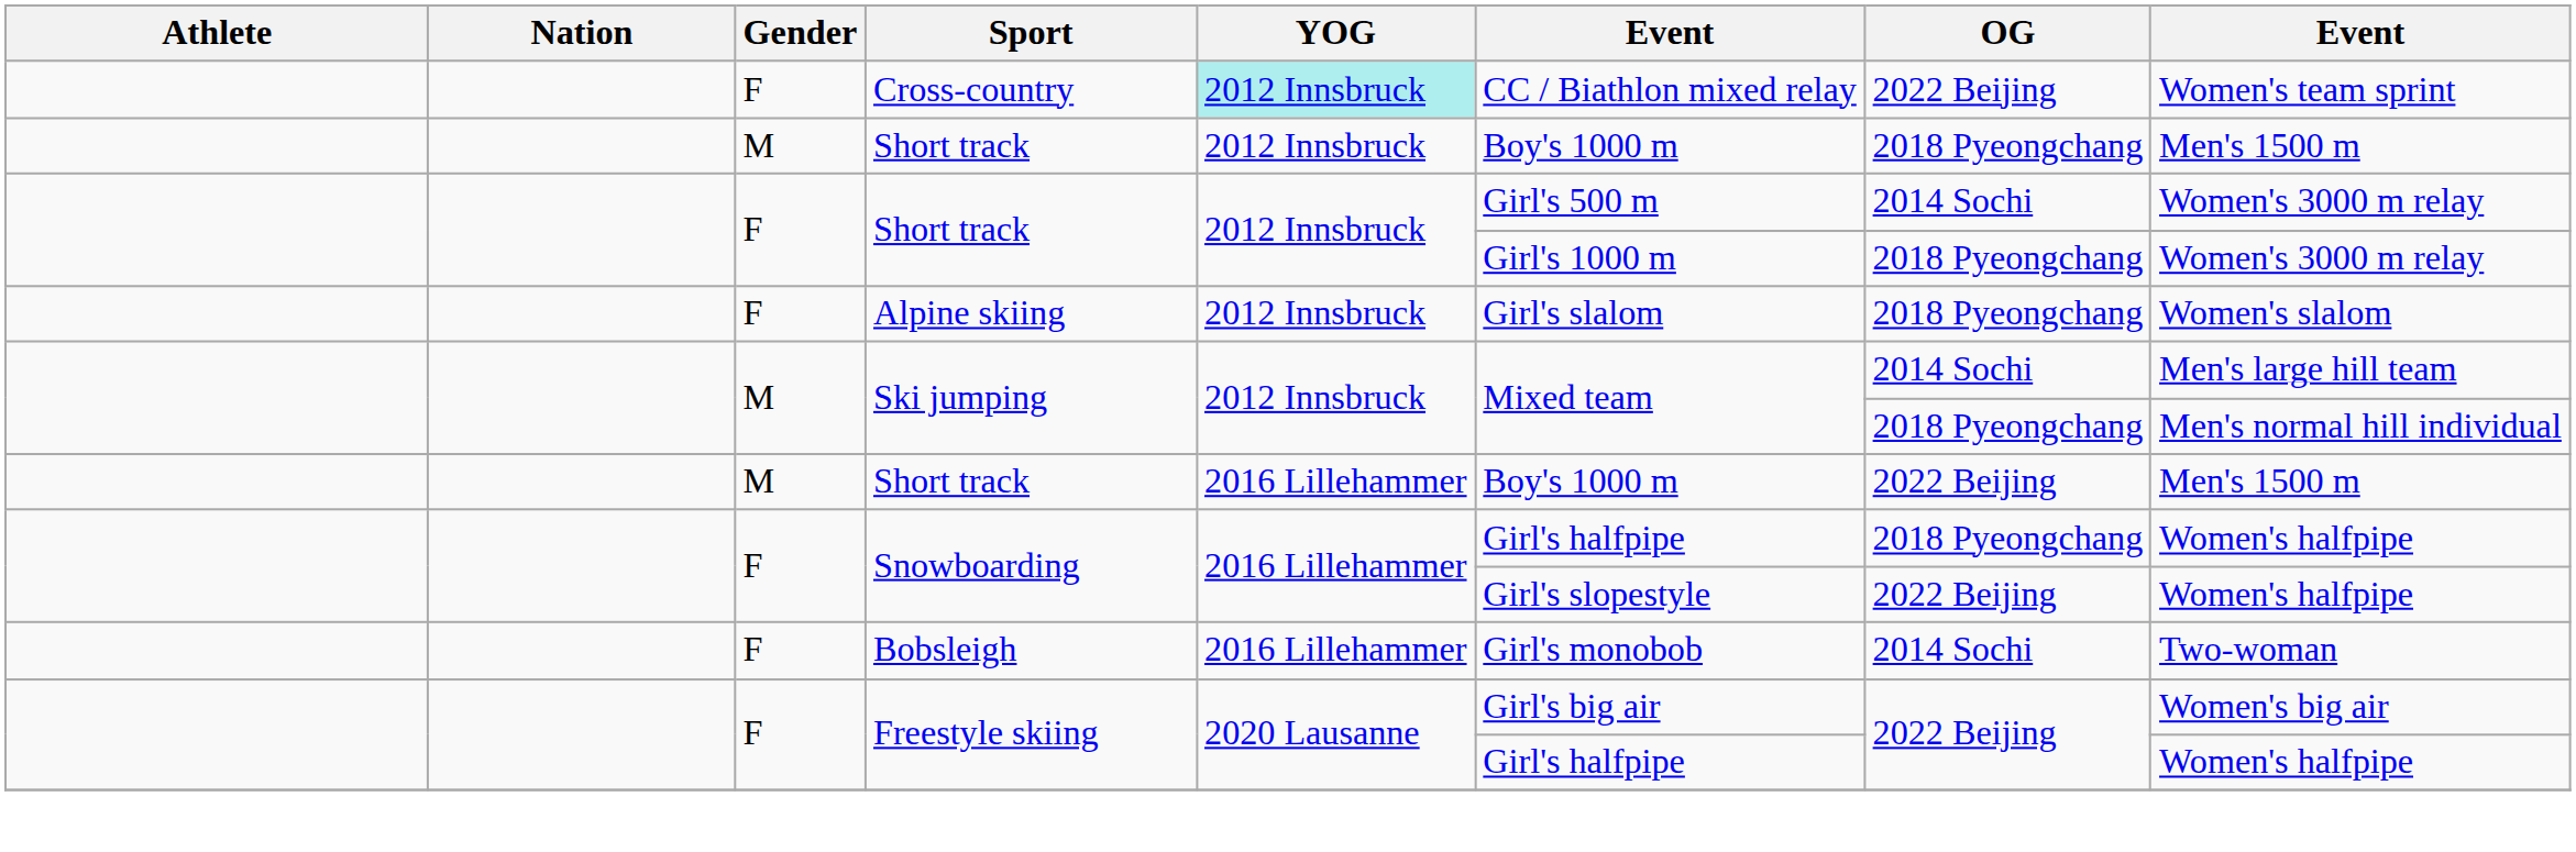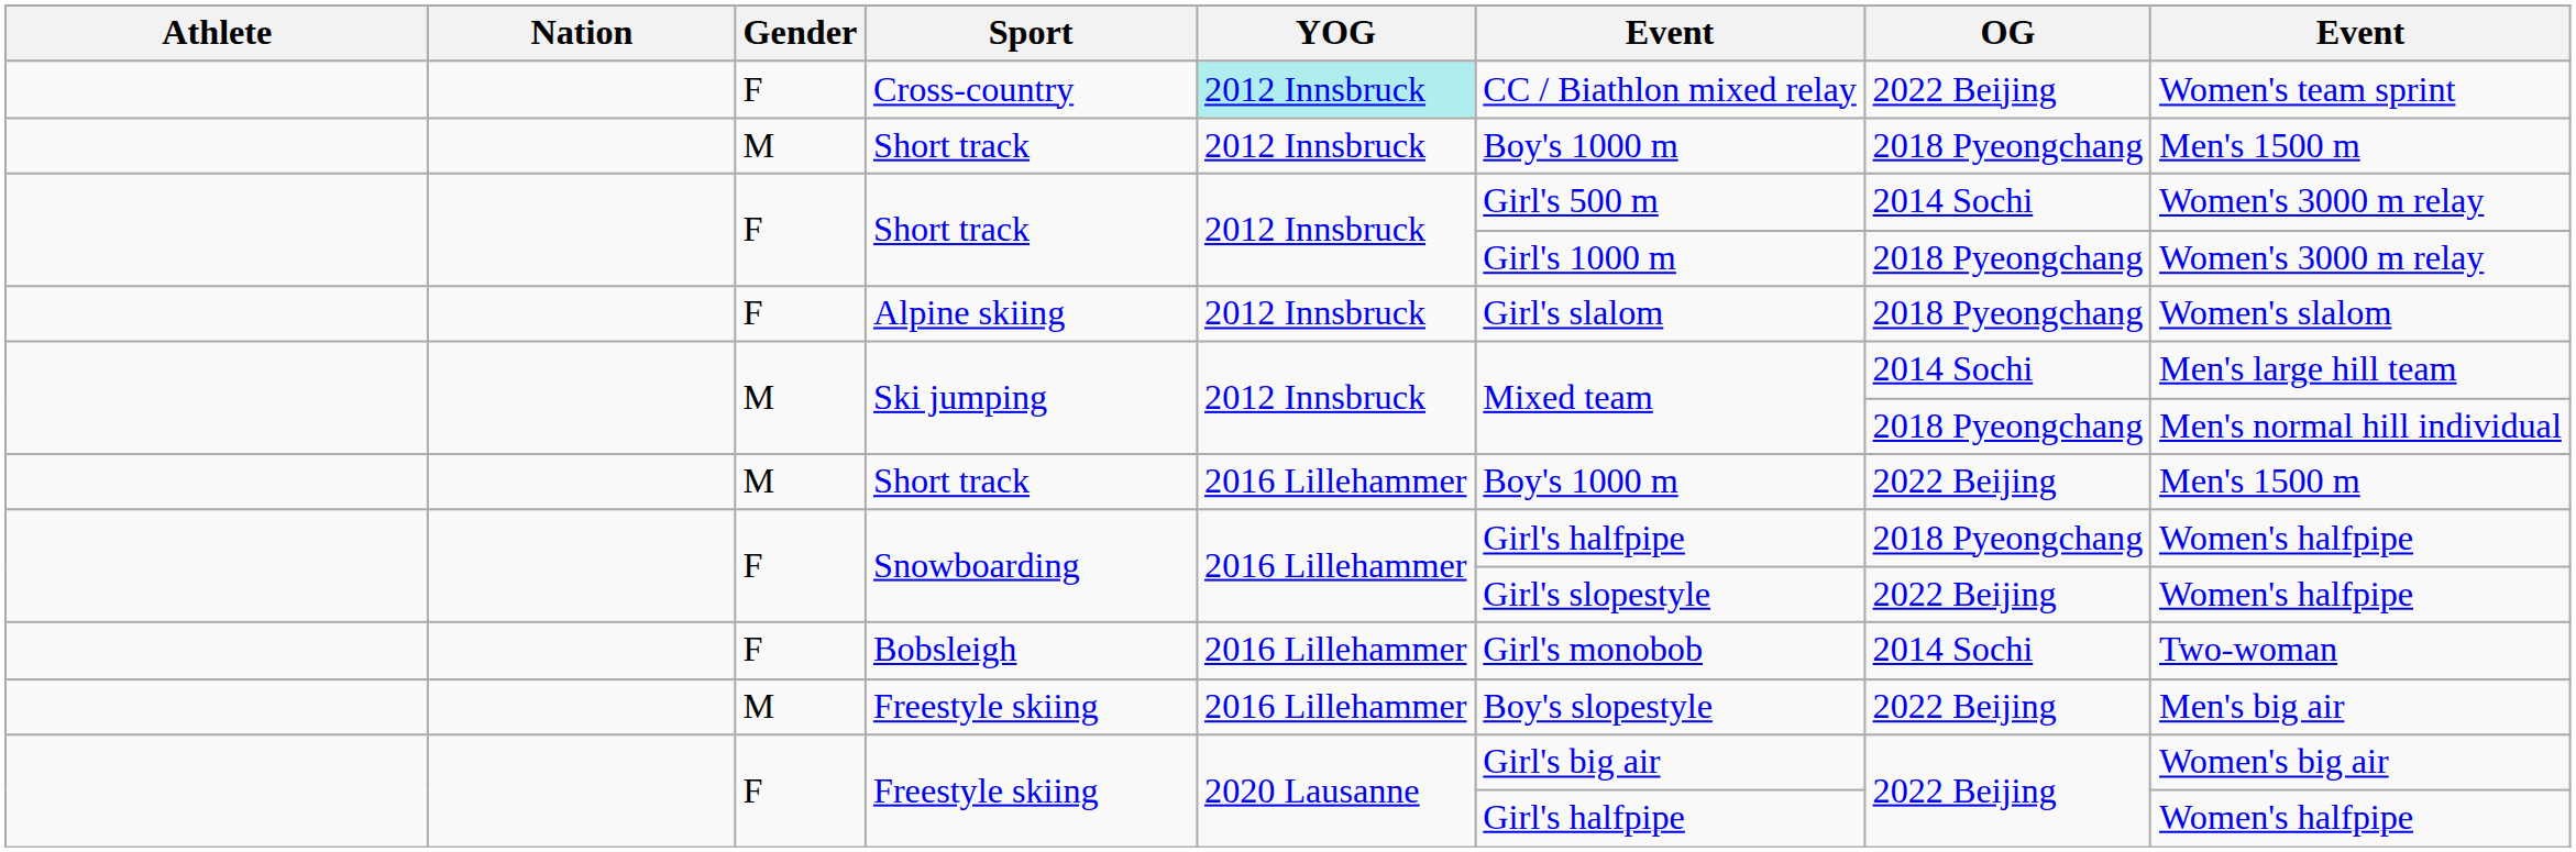 <table class="wikitable sortable">
 <tr>
 <th style="width:11.5em;">Athlete</th>
 <th style="width:8.2em;">Nation</th>
 <th>Gender</th>
 <th style="width:8.9em;">Sport</th>
 <th>YOG</th>
 <th>Event</th>
 <th>OG</th>
 <th>Event</th>
 </tr>
 <tr>
 <td><strong></strong></td>
 <td></td>
 <td>F</td>
 <td><a href='#'>Cross-country</a></td>
 <td style="background: paleturquoise;"><a href='#'>2012 Innsbruck</a></td>
 <td><a href='#'>CC / Biathlon mixed relay</a></td>
 <td><a href='#'>2022 Beijing</a></td>
 <td><a href='#'>Women's team sprint</a></td>
 </tr>
 <tr>
 <td></td>
 <td></td>
 <td>M</td>
 <td><a href='#'>Short track</a></td>
 <td><a href='#'>2012 Innsbruck</a></td>
 <td><a href='#'>Boy's 1000 m</a></td>
 <td><a href='#'>2018 Pyeongchang</a></td>
 <td><a href='#'>Men's 1500 m</a></td>
 </tr>
 <tr>
 <td rowspan="2"></td>
 <td rowspan="2"></td>
 <td rowspan="2">F</td>
 <td rowspan="2"><a href='#'>Short track</a></td>
 <td rowspan="2"><a href='#'>2012 Innsbruck</a></td>
 <td><a href='#'>Girl's 500 m</a></td>
 <td><a href='#'>2014 Sochi</a></td>
 <td><a href='#'>Women's 3000 m relay</a></td>
 </tr>
 <tr>
 <td><a href='#'>Girl's 1000 m</a></td>
 <td><a href='#'>2018 Pyeongchang</a></td>
 <td><a href='#'>Women's 3000 m relay</a></td>
 </tr>
 <tr>
 <td><strong></strong></td>
 <td></td>
 <td>F</td>
 <td><a href='#'>Alpine skiing</a></td>
 <td><a href='#'>2012 Innsbruck</a></td>
 <td><a href='#'>Girl's slalom</a></td>
 <td><a href='#'>2018 Pyeongchang</a></td>
 <td><a href='#'>Women's slalom</a></td>
 </tr>
 <tr>
 <td rowspan="2"></td>
 <td rowspan="2"></td>
 <td rowspan="2">M</td>
 <td rowspan="2"><a href='#'>Ski jumping</a></td>
 <td rowspan="2"><a href='#'>2012 Innsbruck</a></td>
 <td rowspan="2"><a href='#'>Mixed team</a></td>
 <td><a href='#'>2014 Sochi</a></td>
 <td><a href='#'>Men's large hill team</a></td>
 </tr>
 <tr>
 <td><a href='#'>2018 Pyeongchang</a></td>
 <td><a href='#'>Men's normal hill individual</a></td>
 </tr>
 <tr>
 <td><strong></strong></td>
 <td></td>
 <td>M</td>
 <td><a href='#'>Short track</a></td>
 <td><a href='#'>2016 Lillehammer</a></td>
 <td><a href='#'>Boy's 1000 m</a></td>
 <td><a href='#'>2022 Beijing</a></td>
 <td><a href='#'>Men's 1500 m</a></td>
 </tr>
 <tr>
 <td rowspan="2"><strong></strong></td>
 <td rowspan="2"></td>
 <td rowspan="2">F</td>
 <td rowspan="2"><a href='#'>Snowboarding</a></td>
 <td rowspan="2"><a href='#'>2016 Lillehammer</a></td>
 <td><a href='#'>Girl's halfpipe</a></td>
 <td><a href='#'>2018 Pyeongchang</a></td>
 <td><a href='#'>Women's halfpipe</a></td>
 </tr>
 <tr>
 <td><a href='#'>Girl's slopestyle</a></td>
 <td><a href='#'>2022 Beijing</a></td>
 <td><a href='#'>Women's halfpipe</a></td>
 </tr>
 <tr>
 <td><strong></strong></td>
 <td></td>
 <td>F</td>
 <td><a href='#'>Bobsleigh</a></td>
 <td><a href='#'>2016 Lillehammer</a></td>
 <td><a href='#'>Girl's monobob</a></td>
 <td><a href='#'>2014 Sochi</a></td>
 <td><a href='#'>Two-woman</a></td>
 </tr>
 <tr>
+<td><strong></strong></td>
+<td></td>
+<td>M</td>
+<td><a href='#'>Freestyle skiing</a></td>
+<td><a href='#'>2016 Lillehammer</a></td>
+<td><a href='#'>Boy's slopestyle</a></td>
+<td><a href='#'>2022 Beijing</a></td>
+<td><a href='#'>Men's big air</a></td>
+</tr>
+<tr>
 <td rowspan="2"><strong></strong></td>
 <td rowspan="2"></td>
 <td rowspan="2">F</td>
 <td rowspan="2"><a href='#'>Freestyle skiing</a></td>
 <td rowspan="2"><a href='#'>2020 Lausanne</a></td>
 <td><a href='#'>Girl's big air</a></td>
 <td rowspan="2"><a href='#'>2022 Beijing</a></td>
 <td><a href='#'>Women's big air</a></td>
 </tr>
 <tr>
 <td><a href='#'>Girl's halfpipe</a></td>
 <td><a href='#'>Women's halfpipe</a></td>
 </tr>
 <tr>
 </tr>
 </table>
